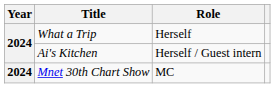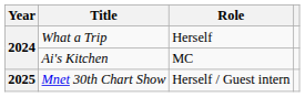 <table class="wikitable plainrowheaders">
 <tr>
 <th scope="col">Year</th>
 <th scope="col">Title</th>
 <th scope="col">Role</th>
 <th scope="col" class="unsortable"></th>
 </tr>
 <tr>
 <th scope="row" rowspan="2">2024</th>
 <td><em>What a Trip</em></td>
 <td>Herself</td>
 <td style="text-align:center"></td>
 </tr>
 <tr>
 <td><em>Ai's Kitchen</em></td>
+<td>MC</td>
+<td style="text-align:center"></td>
+</tr>
+<tr>
+<th scope="row">2025</th>
+<td><em><a href='#'>Mnet</a> 30th Chart Show</em></td>
 <td>Herself / Guest intern</td>
 <td style="text-align:center"></td>
 </tr>
-<tr>
-<th scope="row">2024</th>
-<td><em><a href='#'>Mnet</a> 30th Chart Show</em></td>
-<td>MC</td>
-<td style="text-align:center"></td>
-</tr>
 </table>
